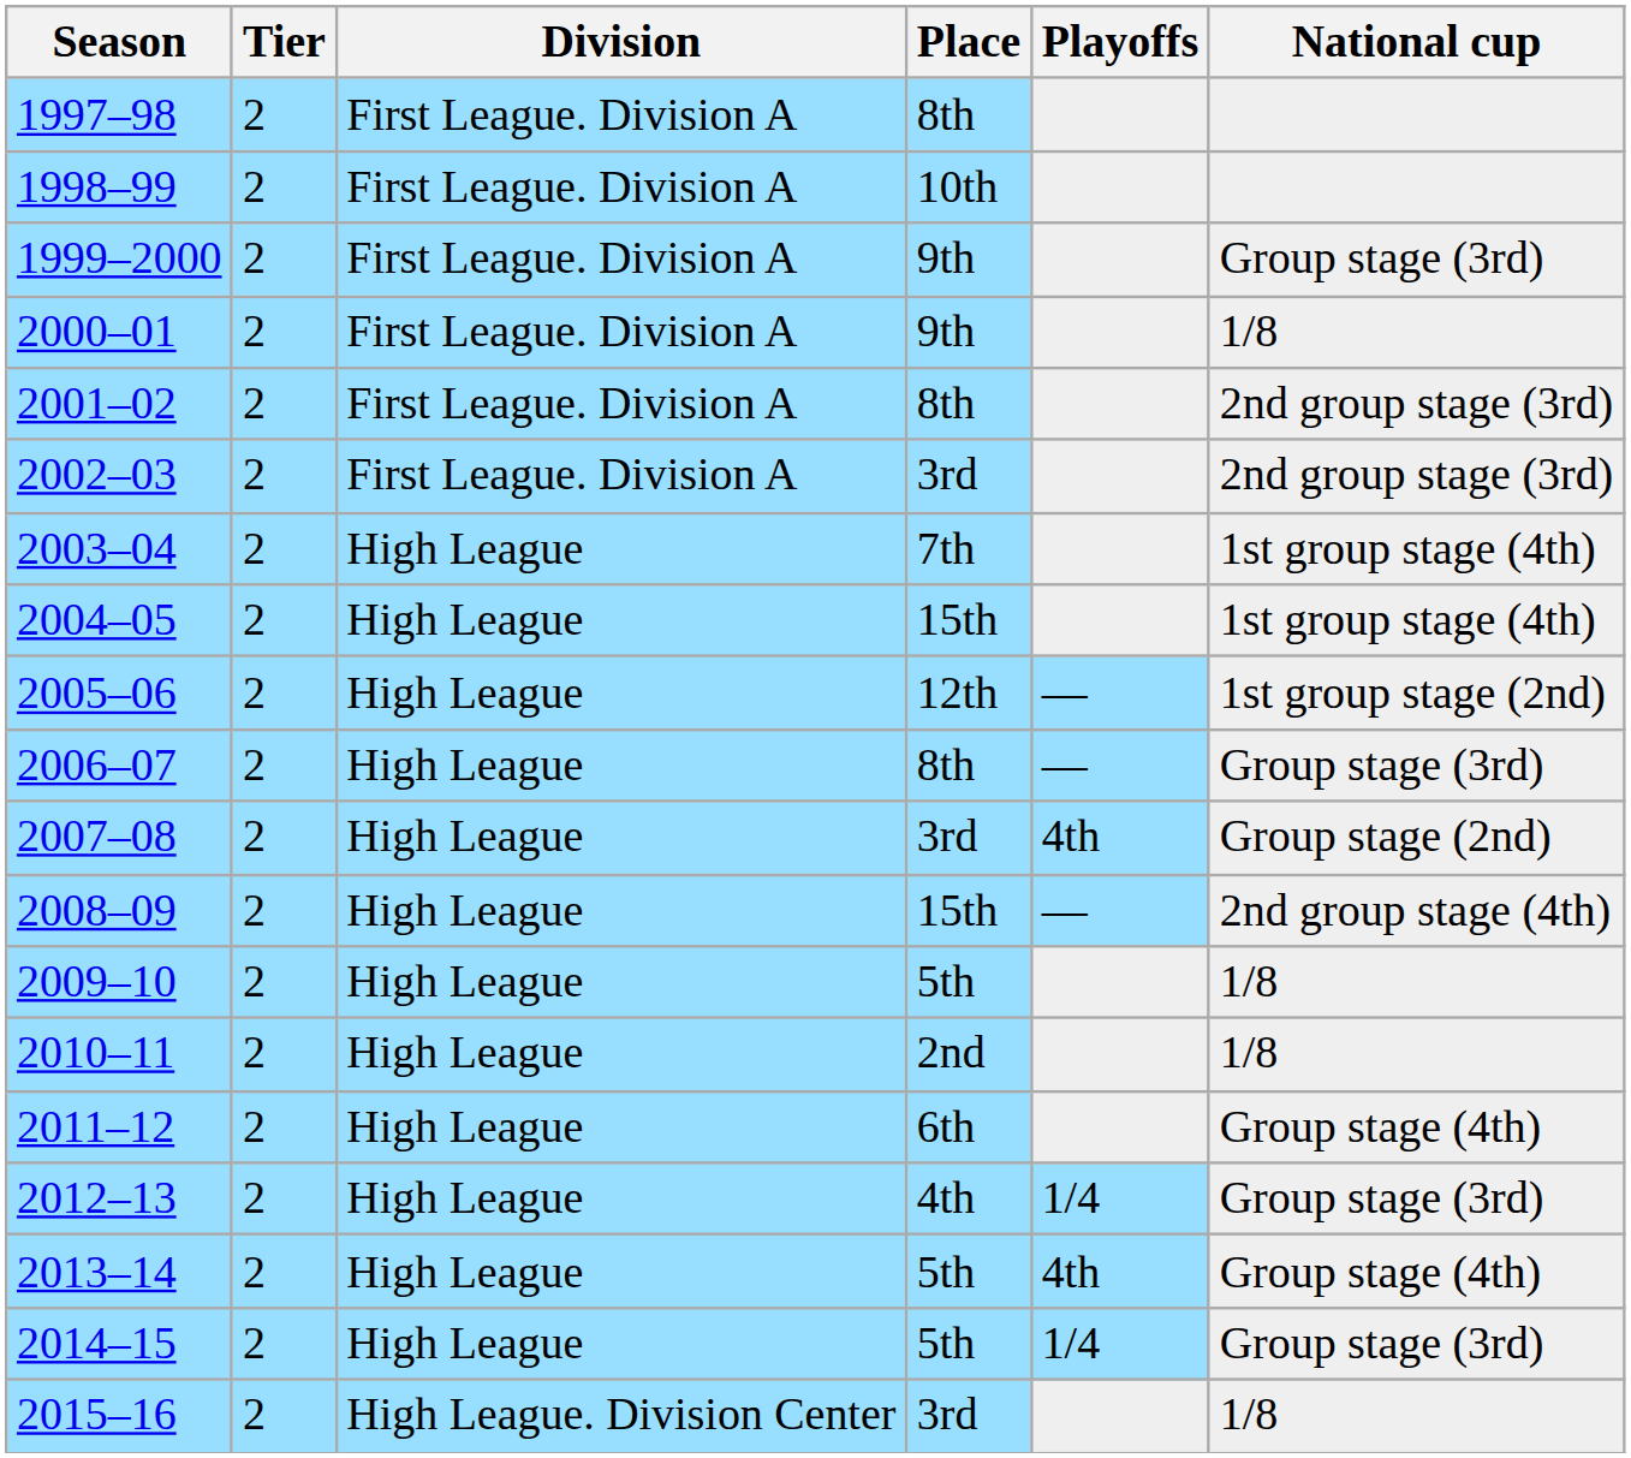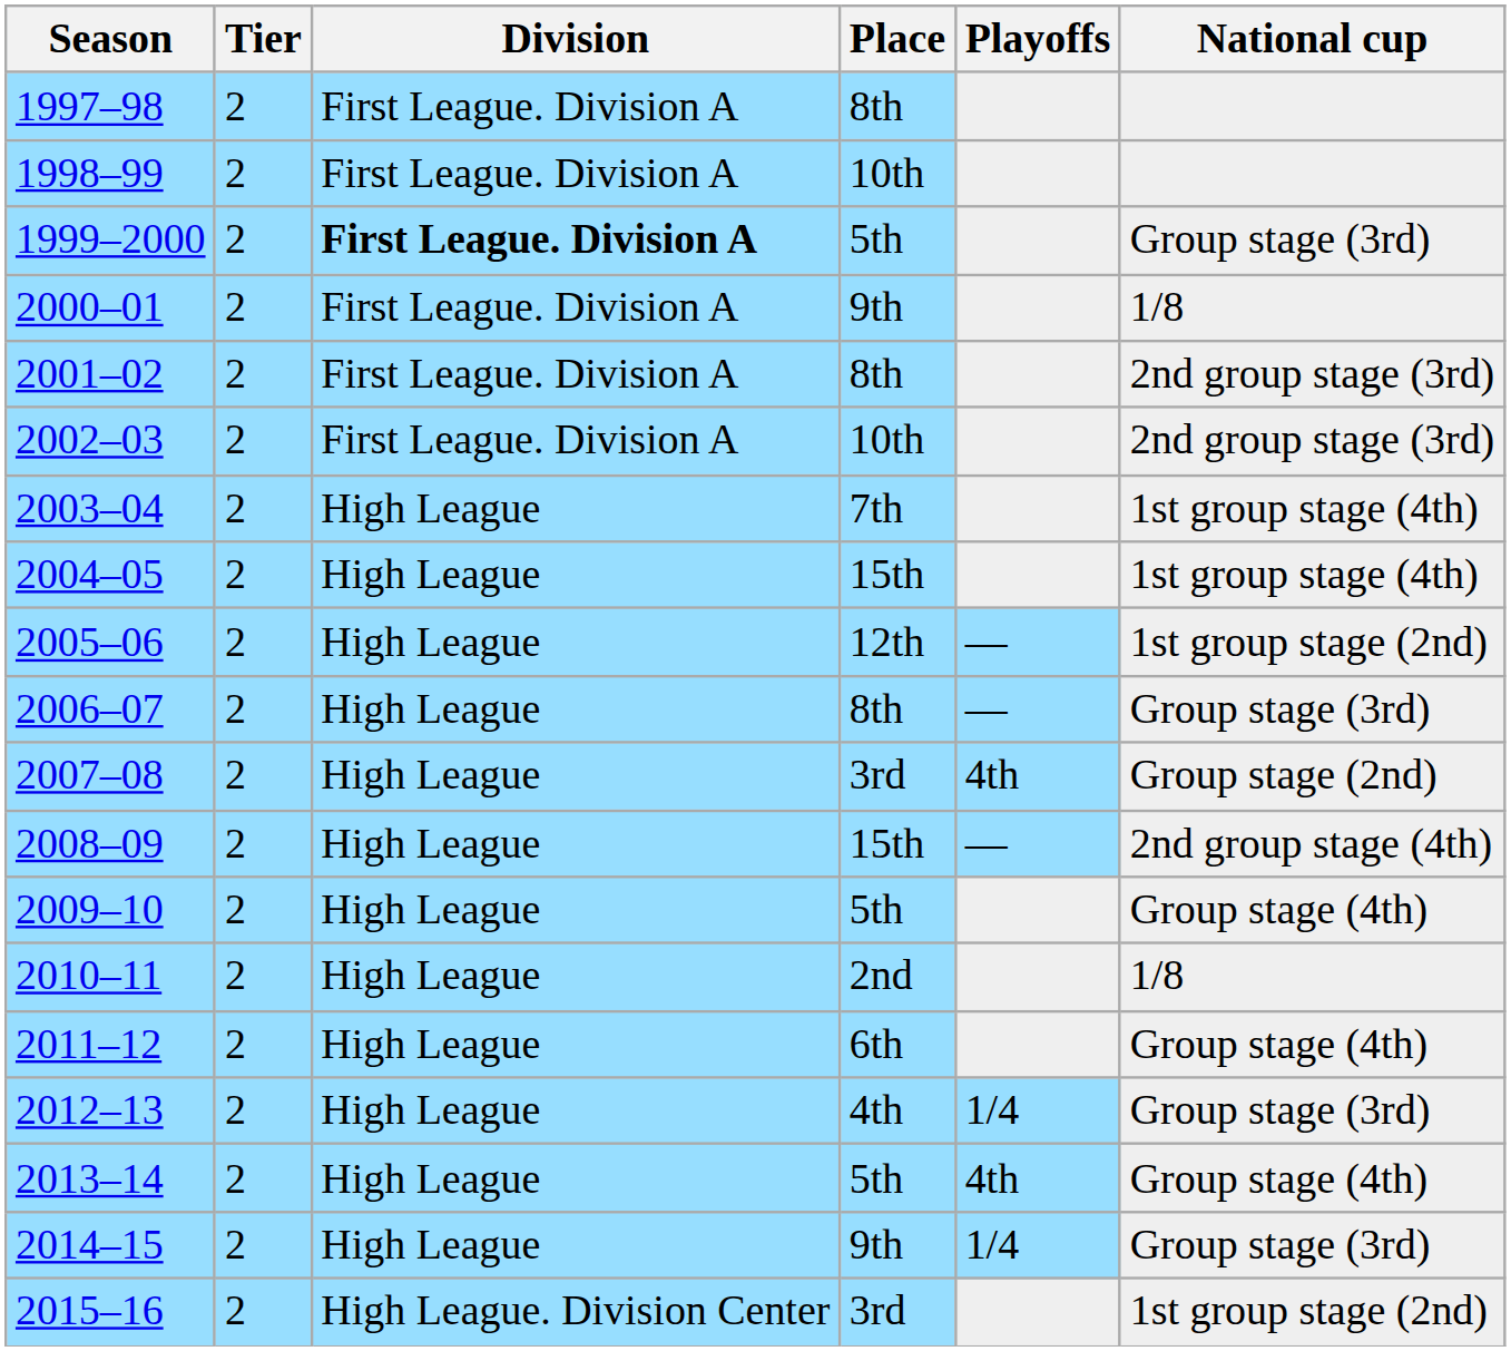 <table class="wikitable">
 <tr style="background:#f0f6fa;">
 <th><strong>Season</strong></th>
 <th><strong>Tier</strong></th>
 <th><strong>Division</strong></th>
 <th><strong>Place</strong></th>
 <th><strong>Playoffs</strong></th>
 <th><strong>National cup</strong></th>
 </tr>
 <tr>
 <td style="background:#97DEFF;"><a href='#'>1997–98</a></td>
 <td style="background:#97DEFF;">2</td>
 <td style="background:#97DEFF;">First League. Division A</td>
 <td style="background:#97DEFF;">8th</td>
 <td style="background:#EFEFEF;"></td>
 <td style="background:#EFEFEF;"></td>
 </tr>
 <tr>
 <td style="background:#97DEFF;"><a href='#'>1998–99</a></td>
 <td style="background:#97DEFF;">2</td>
 <td style="background:#97DEFF;">First League. Division A</td>
 <td style="background:#97DEFF;">10th</td>
 <td style="background:#EFEFEF;"></td>
 <td style="background:#EFEFEF;"></td>
 </tr>
 <tr>
 <td style="background:#97DEFF;"><a href='#'>1999–2000</a></td>
 <td style="background:#97DEFF;">2</td>
-<td style="background:#97DEFF;">First League. Division A</td>
-<td style="background:#97DEFF;">9th</td>
+<td style="background:#97DEFF;"><strong>First League. Division A</strong></td>
+<td style="background:#97DEFF;">5th</td>
 <td style="background:#EFEFEF;"></td>
 <td style="background:#EFEFEF;">Group stage (3rd)</td>
 </tr>
 <tr>
 <td style="background:#97DEFF;"><a href='#'>2000–01</a></td>
 <td style="background:#97DEFF;">2</td>
 <td style="background:#97DEFF;">First League. Division A</td>
 <td style="background:#97DEFF;">9th</td>
 <td style="background:#EFEFEF;"></td>
 <td style="background:#EFEFEF;">1/8</td>
 </tr>
 <tr>
 <td style="background:#97DEFF;"><a href='#'>2001–02</a></td>
 <td style="background:#97DEFF;">2</td>
 <td style="background:#97DEFF;">First League. Division A</td>
 <td style="background:#97DEFF;">8th</td>
 <td style="background:#EFEFEF;"></td>
 <td style="background:#EFEFEF;">2nd group stage (3rd)</td>
 </tr>
 <tr>
 <td style="background:#97DEFF;"><a href='#'>2002–03</a></td>
 <td style="background:#97DEFF;">2</td>
 <td style="background:#97DEFF;">First League. Division A</td>
-<td style="background:#97DEFF;">3rd</td>
+<td style="background:#97DEFF;">10th</td>
 <td style="background:#EFEFEF;"></td>
 <td style="background:#EFEFEF;">2nd group stage (3rd)</td>
 </tr>
 <tr>
 <td style="background:#97DEFF;"><a href='#'>2003–04</a></td>
 <td style="background:#97DEFF;">2</td>
 <td style="background:#97DEFF;">High League</td>
 <td style="background:#97DEFF;">7th</td>
 <td style="background:#EFEFEF;"></td>
 <td style="background:#EFEFEF;">1st group stage (4th)</td>
 </tr>
 <tr>
 <td style="background:#97DEFF;"><a href='#'>2004–05</a></td>
 <td style="background:#97DEFF;">2</td>
 <td style="background:#97DEFF;">High League</td>
 <td style="background:#97DEFF;">15th</td>
 <td style="background:#EFEFEF;"></td>
 <td style="background:#EFEFEF;">1st group stage (4th)</td>
 </tr>
 <tr>
 <td style="background:#97DEFF;"><a href='#'>2005–06</a></td>
 <td style="background:#97DEFF;">2</td>
 <td style="background:#97DEFF;">High League</td>
 <td style="background:#97DEFF;">12th</td>
 <td style="background:#97DEFF;">—</td>
 <td style="background:#EFEFEF;">1st group stage (2nd)</td>
 </tr>
 <tr>
 <td style="background:#97DEFF;"><a href='#'>2006–07</a></td>
 <td style="background:#97DEFF;">2</td>
 <td style="background:#97DEFF;">High League</td>
 <td style="background:#97DEFF;">8th</td>
 <td style="background:#97DEFF;">—</td>
 <td style="background:#EFEFEF;">Group stage (3rd)</td>
 </tr>
 <tr>
 <td style="background:#97DEFF;"><a href='#'>2007–08</a></td>
 <td style="background:#97DEFF;">2</td>
 <td style="background:#97DEFF;">High League</td>
 <td style="background:#97DEFF;">3rd</td>
 <td style="background:#97DEFF;">4th</td>
 <td style="background:#EFEFEF;">Group stage (2nd)</td>
 </tr>
 <tr>
 <td style="background:#97DEFF;"><a href='#'>2008–09</a></td>
 <td style="background:#97DEFF;">2</td>
 <td style="background:#97DEFF;">High League</td>
 <td style="background:#97DEFF;">15th</td>
 <td style="background:#97DEFF;">—</td>
 <td style="background:#EFEFEF;">2nd group stage (4th)</td>
 </tr>
 <tr>
 <td style="background:#97DEFF;"><a href='#'>2009–10</a></td>
 <td style="background:#97DEFF;">2</td>
 <td style="background:#97DEFF;">High League</td>
 <td style="background:#97DEFF;">5th</td>
 <td style="background:#EFEFEF;"></td>
-<td style="background:#EFEFEF;">1/8</td>
+<td style="background:#EFEFEF;">Group stage (4th)</td>
 </tr>
 <tr>
 <td style="background:#97DEFF;"><a href='#'>2010–11</a></td>
 <td style="background:#97DEFF;">2</td>
 <td style="background:#97DEFF;">High League</td>
 <td style="background:#97DEFF;">2nd</td>
 <td style="background:#EFEFEF;"></td>
 <td style="background:#EFEFEF;">1/8</td>
 </tr>
 <tr>
 <td style="background:#97DEFF;"><a href='#'>2011–12</a></td>
 <td style="background:#97DEFF;">2</td>
 <td style="background:#97DEFF;">High League</td>
 <td style="background:#97DEFF;">6th</td>
 <td style="background:#EFEFEF;"></td>
 <td style="background:#EFEFEF;">Group stage (4th)</td>
 </tr>
 <tr>
 <td style="background:#97DEFF;"><a href='#'>2012–13</a></td>
 <td style="background:#97DEFF;">2</td>
 <td style="background:#97DEFF;">High League</td>
 <td style="background:#97DEFF;">4th</td>
 <td style="background:#97DEFF;">1/4</td>
 <td style="background:#EFEFEF;">Group stage (3rd)</td>
 </tr>
 <tr>
 <td style="background:#97DEFF;"><a href='#'>2013–14</a></td>
 <td style="background:#97DEFF;">2</td>
 <td style="background:#97DEFF;">High League</td>
 <td style="background:#97DEFF;">5th</td>
 <td style="background:#97DEFF;">4th</td>
 <td style="background:#EFEFEF;">Group stage (4th)</td>
 </tr>
 <tr>
 <td style="background:#97DEFF;"><a href='#'>2014–15</a></td>
 <td style="background:#97DEFF;">2</td>
 <td style="background:#97DEFF;">High League</td>
-<td style="background:#97DEFF;">5th</td>
+<td style="background:#97DEFF;">9th</td>
 <td style="background:#97DEFF;">1/4</td>
 <td style="background:#EFEFEF;">Group stage (3rd)</td>
 </tr>
 <tr>
 <td style="background:#97DEFF;"><a href='#'>2015–16</a></td>
 <td style="background:#97DEFF;">2</td>
 <td style="background:#97DEFF;">High League. Division Center</td>
 <td style="background:#97DEFF;">3rd</td>
 <td style="background:#EFEFEF;"></td>
-<td style="background:#EFEFEF;">1/8</td>
+<td style="background:#EFEFEF;">1st group stage (2nd)</td>
 </tr>
 </table>
